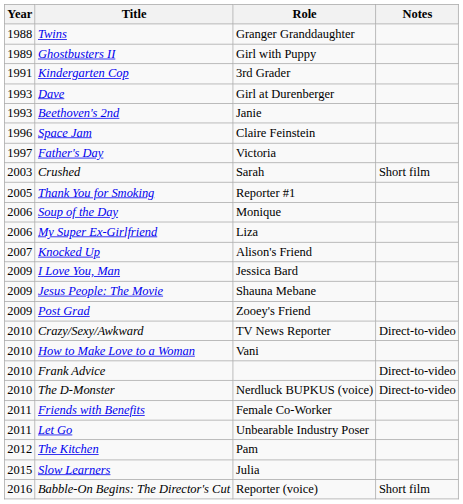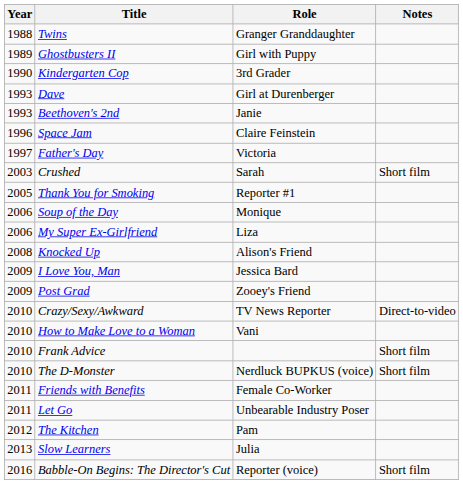 <table class="wikitable sortable">
 <tr>
 <th>Year</th>
 <th>Title</th>
 <th>Role</th>
 <th>Notes</th>
 </tr>
 <tr>
 <td>1988</td>
 <td><em><a href='#'>Twins</a></em></td>
 <td>Granger Granddaughter</td>
 <td></td>
 </tr>
 <tr>
 <td>1989</td>
 <td><em><a href='#'>Ghostbusters II</a></em></td>
 <td>Girl with Puppy</td>
 <td></td>
 </tr>
 <tr>
-<td>1991</td>
+<td>1990</td>
 <td><em><a href='#'>Kindergarten Cop</a></em></td>
 <td>3rd Grader</td>
 <td></td>
 </tr>
 <tr>
 <td>1993</td>
 <td><em><a href='#'>Dave</a></em></td>
 <td>Girl at Durenberger</td>
 <td></td>
 </tr>
 <tr>
 <td>1993</td>
 <td><em><a href='#'>Beethoven's 2nd</a></em></td>
 <td>Janie</td>
 <td></td>
 </tr>
 <tr>
 <td>1996</td>
 <td><em><a href='#'>Space Jam</a></em></td>
 <td>Claire Feinstein</td>
 <td></td>
 </tr>
 <tr>
 <td>1997</td>
 <td><em><a href='#'>Father's Day</a></em></td>
 <td>Victoria</td>
 <td></td>
 </tr>
 <tr>
 <td>2003</td>
 <td><em>Crushed</em></td>
 <td>Sarah</td>
 <td>Short film</td>
 </tr>
 <tr>
 <td>2005</td>
 <td><em><a href='#'>Thank You for Smoking</a></em></td>
 <td>Reporter #1</td>
 <td></td>
 </tr>
 <tr>
 <td>2006</td>
 <td><em><a href='#'>Soup of the Day</a></em></td>
 <td>Monique</td>
 <td></td>
 </tr>
 <tr>
 <td>2006</td>
 <td><em><a href='#'>My Super Ex-Girlfriend</a></em></td>
 <td>Liza</td>
 <td></td>
 </tr>
 <tr>
-<td>2007</td>
+<td>2008</td>
 <td><em><a href='#'>Knocked Up</a></em></td>
 <td>Alison's Friend</td>
 <td></td>
 </tr>
 <tr>
 <td>2009</td>
 <td><em><a href='#'>I Love You, Man</a></em></td>
 <td>Jessica Bard</td>
-<td></td>
-</tr>
-<tr>
-<td>2009</td>
-<td><em><a href='#'>Jesus People: The Movie</a></em></td>
-<td>Shauna Mebane</td>
 <td></td>
 </tr>
 <tr>
 <td>2009</td>
 <td><em><a href='#'>Post Grad</a></em></td>
 <td>Zooey's Friend</td>
 <td></td>
 </tr>
 <tr>
 <td>2010</td>
 <td><em>Crazy/Sexy/Awkward</em></td>
 <td>TV News Reporter</td>
 <td>Direct-to-video</td>
 </tr>
 <tr>
 <td>2010</td>
 <td><em><a href='#'>How to Make Love to a Woman</a></em></td>
 <td>Vani</td>
 <td></td>
 </tr>
 <tr>
 <td>2010</td>
 <td><em>Frank Advice</em></td>
 <td></td>
-<td>Direct-to-video</td>
+<td>Short film</td>
 </tr>
 <tr>
 <td>2010</td>
 <td><em>The D-Monster</em></td>
 <td>Nerdluck BUPKUS (voice)</td>
-<td>Direct-to-video</td>
+<td>Short film</td>
 </tr>
 <tr>
 <td>2011</td>
 <td><em><a href='#'>Friends with Benefits</a></em></td>
 <td>Female Co-Worker</td>
 <td></td>
 </tr>
 <tr>
 <td>2011</td>
 <td><em><a href='#'>Let Go</a></em></td>
 <td>Unbearable Industry Poser</td>
 <td></td>
 </tr>
 <tr>
 <td>2012</td>
 <td><em><a href='#'>The Kitchen</a></em></td>
 <td>Pam</td>
 <td></td>
 </tr>
 <tr>
-<td>2015</td>
+<td>2013</td>
 <td><em><a href='#'>Slow Learners</a></em></td>
 <td>Julia</td>
 <td></td>
 </tr>
 <tr>
 <td>2016</td>
 <td><em>Babble-On Begins: The Director's Cut</em></td>
 <td>Reporter (voice)</td>
 <td>Short film</td>
 </tr>
 </table>
